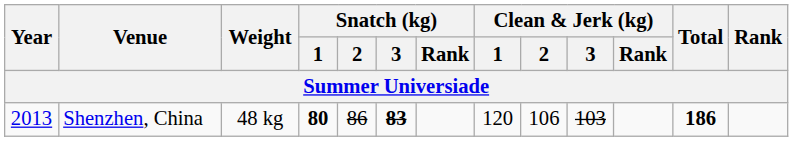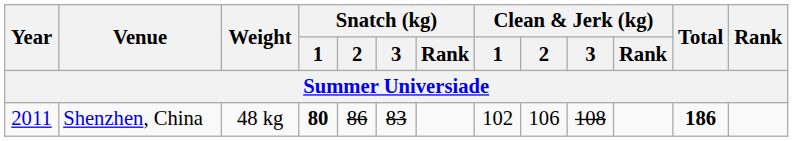 <table class = "wikitable" style="text-align:center;">
 <tr>
 <th rowspan=2 width=40>Year</th>
 <th rowspan=2 width=250>Venue</th>
 <th rowspan=2 width=60>Weight</th>
 <th colspan=4>Snatch (kg)</th>
 <th colspan=4>Clean & Jerk (kg)</th>
 <th rowspan=2 width=40>Total</th>
 <th rowspan=2 width=40>Rank</th>
 </tr>
 <tr>
 <th width=40>1</th>
 <th width=40>2</th>
 <th width=40>3</th>
 <th width=40>Rank</th>
 <th width=40>1</th>
 <th width=40>2</th>
 <th width=40>3</th>
 <th width=40>Rank</th>
 </tr>
 <tr>
 <th colspan=13><a href='#'>Summer Universiade</a></th>
 </tr>
 <tr>
-<td><a href='#'>2013</a></td>
+<td><a href='#'>2011</a></td>
 <td align=left> <a href='#'>Shenzhen</a>, China</td>
 <td>48 kg</td>
 <td><strong>80</strong></td>
 <td><s>86</s></td>
-<td><strong><s>83</s></strong></td>
+<td><s>83</s></td>
 <td></td>
-<td>120</td>
+<td>102</td>
 <td>106</td>
-<td><s>103</s></td>
+<td><s>108</s></td>
 <td></td>
 <td><strong>186</strong></td>
 <td></td>
 </tr>
 </table>
